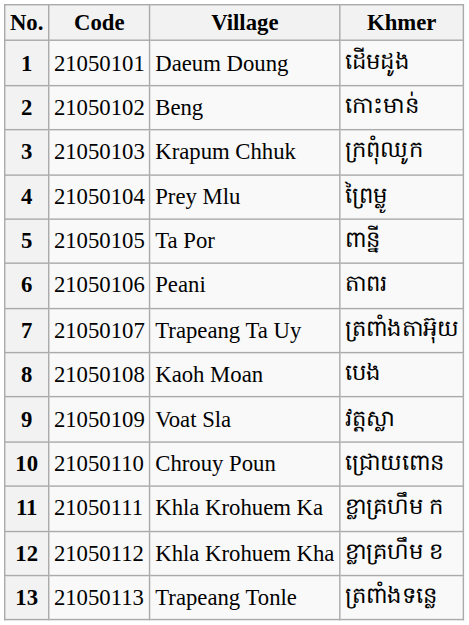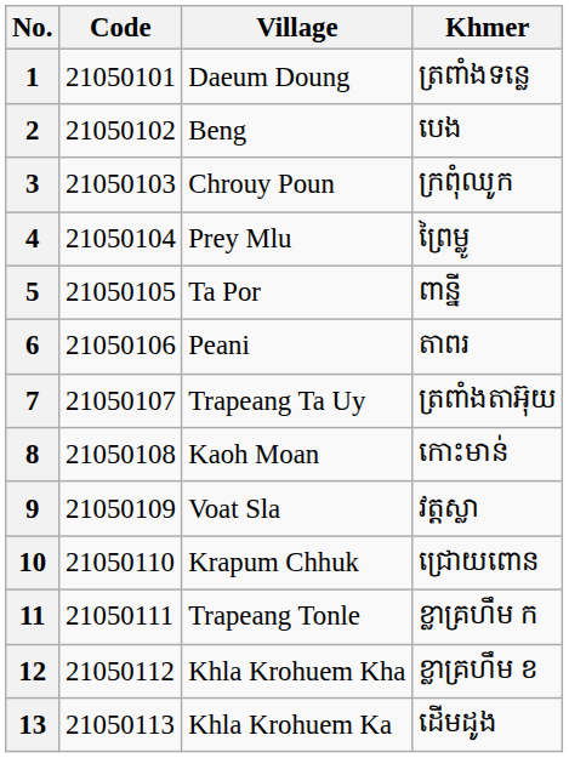 <table class="wikitable sortable mw-collapsible">
 <tr>
 <th>No.</th>
 <th>Code</th>
 <th>Village</th>
 <th>Khmer</th>
 </tr>
 <tr>
 <th>1</th>
 <td>21050101</td>
 <td>Daeum Doung</td>
-<td>ដើមដូង</td>
+<td>ត្រពាំងទន្លេ</td>
 </tr>
 <tr>
 <th>2</th>
 <td>21050102</td>
 <td>Beng</td>
-<td>កោះមាន់</td>
+<td>បេង</td>
 </tr>
 <tr>
 <th>3</th>
 <td>21050103</td>
-<td>Krapum Chhuk</td>
+<td>Chrouy Poun</td>
 <td>ក្រពុំឈូក</td>
 </tr>
 <tr>
 <th>4</th>
 <td>21050104</td>
 <td>Prey Mlu</td>
 <td>ព្រៃម្លូ</td>
 </tr>
 <tr>
 <th>5</th>
 <td>21050105</td>
 <td>Ta Por</td>
 <td>ពាន្នី</td>
 </tr>
 <tr>
 <th>6</th>
 <td>21050106</td>
 <td>Peani</td>
 <td>តាពរ</td>
 </tr>
 <tr>
 <th>7</th>
 <td>21050107</td>
 <td>Trapeang Ta Uy</td>
 <td>ត្រពាំងតាអ៊ុយ</td>
 </tr>
 <tr>
 <th>8</th>
 <td>21050108</td>
 <td>Kaoh Moan</td>
-<td>បេង</td>
+<td>កោះមាន់</td>
 </tr>
 <tr>
 <th>9</th>
 <td>21050109</td>
 <td>Voat Sla</td>
 <td>វត្ដស្លា</td>
 </tr>
 <tr>
 <th>10</th>
 <td>21050110</td>
-<td>Chrouy Poun</td>
+<td>Krapum Chhuk</td>
 <td>ជ្រោយពោន</td>
 </tr>
 <tr>
 <th>11</th>
 <td>21050111</td>
-<td>Khla Krohuem Ka</td>
+<td>Trapeang Tonle</td>
 <td>ខ្លាគ្រហឹម ក</td>
 </tr>
 <tr>
 <th>12</th>
 <td>21050112</td>
 <td>Khla Krohuem Kha</td>
 <td>ខ្លាគ្រហឹម ខ</td>
 </tr>
 <tr>
 <th>13</th>
 <td>21050113</td>
-<td>Trapeang Tonle</td>
-<td>ត្រពាំងទន្លេ</td>
+<td>Khla Krohuem Ka</td>
+<td>ដើមដូង</td>
 </tr>
 </table>
